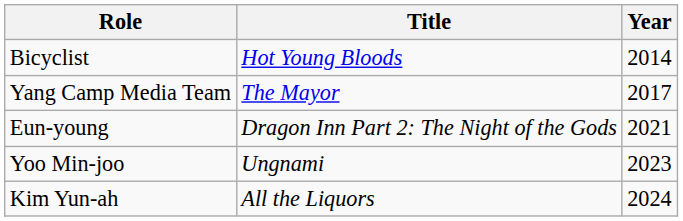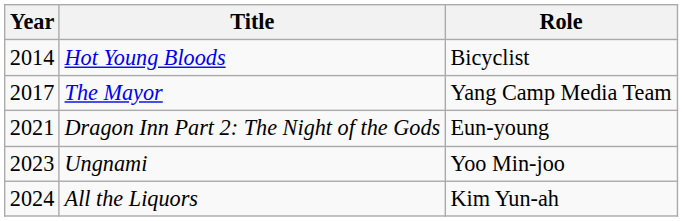 <table class="wikitable sortable plainrowheaders">
 <tr>
+<th scope="col">Year</th>
+<th scope="col">Title</th>
 <th scope="col">Role</th>
-<th scope="col">Title</th>
-<th scope="col">Year</th>
 </tr>
 <tr>
+<td scope="row">2014</td>
+<td><em><a href='#'>Hot Young Bloods</a></em></td>
 <td>Bicyclist</td>
-<td><em><a href='#'>Hot Young Bloods</a></em></td>
-<td scope="row">2014</td>
 </tr>
 <tr>
+<td scope="row">2017</td>
+<td><em><a href='#'>The Mayor</a></em></td>
 <td>Yang Camp Media Team</td>
-<td><em><a href='#'>The Mayor</a></em></td>
-<td scope="row">2017</td>
 </tr>
 <tr>
+<td scope="row">2021</td>
+<td><em>Dragon Inn Part 2: The Night of the Gods</em></td>
 <td>Eun-young</td>
-<td><em>Dragon Inn Part 2: The Night of the Gods</em></td>
-<td scope="row">2021</td>
 </tr>
 <tr>
+<td scope="row">2023</td>
+<td><em>Ungnami</em></td>
 <td>Yoo Min-joo</td>
-<td><em>Ungnami</em></td>
-<td scope="row">2023</td>
 </tr>
 <tr>
+<td scope="row">2024</td>
+<td><em>All the Liquors</em></td>
 <td>Kim Yun-ah</td>
-<td><em>All the Liquors</em></td>
-<td scope="row">2024</td>
 </tr>
 </table>
